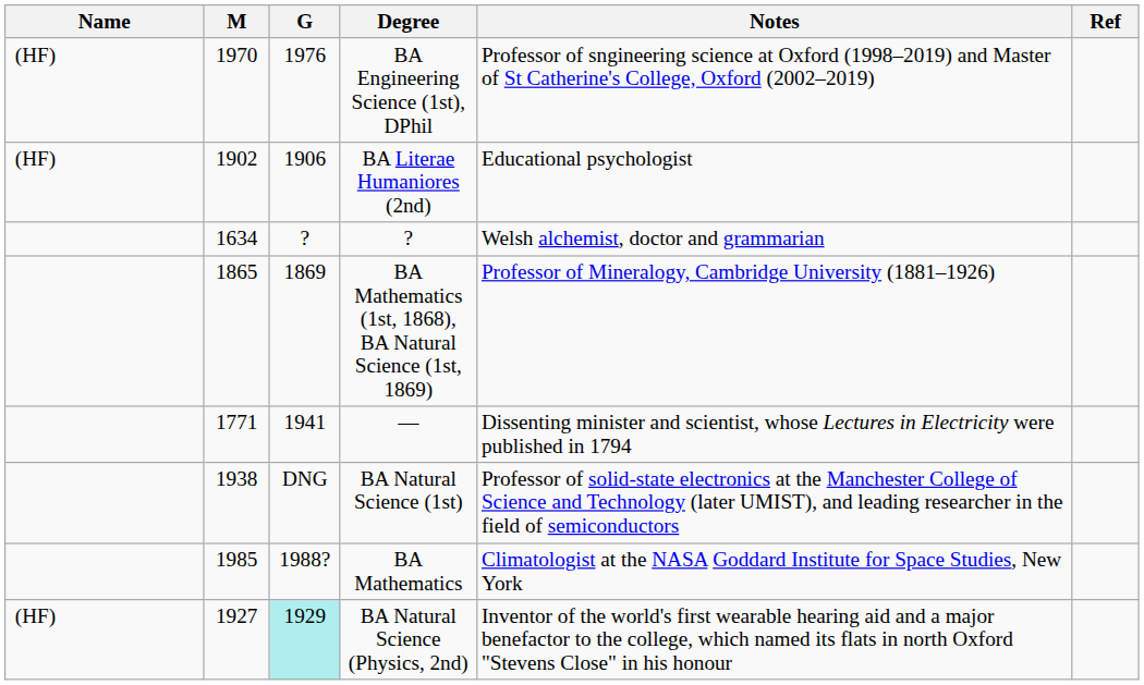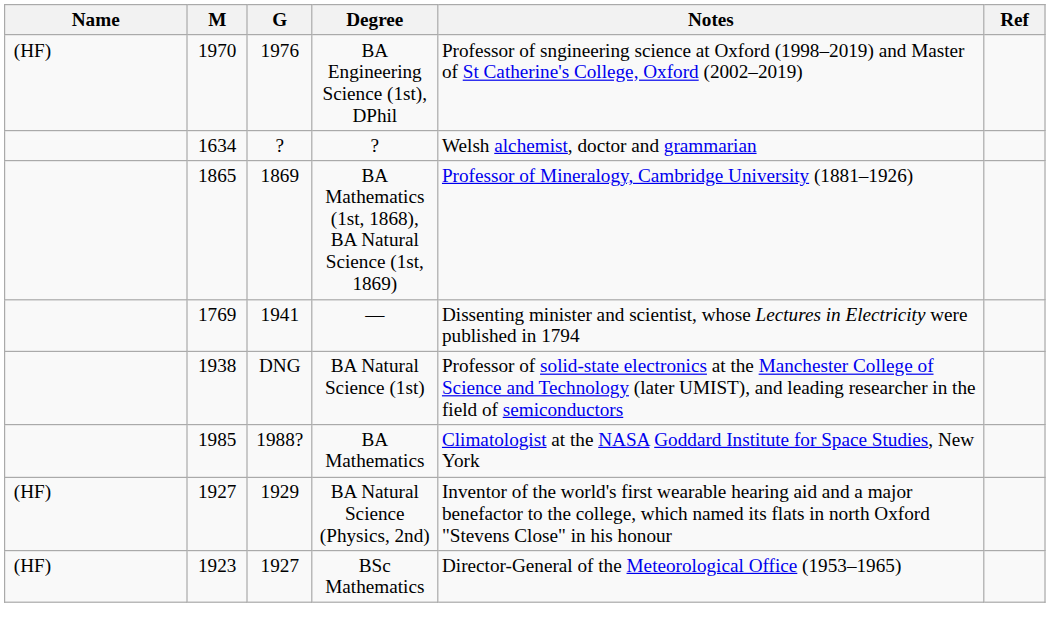 <table class="wikitable sortable">
 <tr>
 <th width="15%">Name</th>
 <th width="5%">M</th>
 <th width="5%">G</th>
 <th width="10%" class="unsortable">Degree</th>
 <th width="45%" class="unsortable">Notes</th>
 <th width="5%" class="unsortable">Ref</th>
 </tr>
 <tr valign="top">
 <td> (HF)</td>
 <td align="center">1970</td>
 <td align="center">1976</td>
 <td align="center">BA Engineering Science (1st), DPhil</td>
 <td>Professor of sngineering science at Oxford (1998–2019) and Master of <a href='#'>St Catherine's College, Oxford</a> (2002–2019)</td>
 <td align="center"></td>
-</tr>
-<tr valign="top">
-<td> (HF)</td>
-<td align="center">1902</td>
-<td align="center">1906</td>
-<td align="center">BA <a href='#'>Literae Humaniores</a> (2nd)</td>
-<td>Educational psychologist</td>
-<td align="center"><br></td>
 </tr>
 <tr valign="top">
 <td></td>
 <td align="center">1634</td>
 <td align="center">?</td>
 <td align="center">?</td>
 <td>Welsh <a href='#'>alchemist</a>, doctor and <a href='#'>grammarian</a></td>
 <td align="center"></td>
 </tr>
 <tr valign="top">
 <td></td>
 <td align="center">1865</td>
 <td align="center">1869</td>
 <td align="center">BA Mathematics (1st, 1868), BA Natural Science (1st, 1869)</td>
 <td><a href='#'>Professor of Mineralogy, Cambridge University</a> (1881–1926)</td>
 <td align="center"></td>
 </tr>
 <tr valign="top">
 <td></td>
-<td align="center">1771</td>
+<td align="center">1769</td>
 <td align="center">1941</td>
 <td align="center">—</td>
 <td>Dissenting minister and scientist, whose <em>Lectures in Electricity</em> were published in 1794</td>
 <td align="center"></td>
 </tr>
 <tr valign="top">
 <td></td>
 <td align="center">1938</td>
 <td align="center">DNG</td>
 <td align="center">BA Natural Science (1st)</td>
 <td>Professor of <a href='#'>solid-state electronics</a> at the <a href='#'>Manchester College of Science and Technology</a> (later UMIST), and leading researcher in the field of <a href='#'>semiconductors</a></td>
 <td align="center"></td>
 </tr>
 <tr valign="top">
 <td></td>
 <td align="center">1985</td>
 <td align="center"><span>1988</span>?</td>
 <td align="center">BA Mathematics</td>
 <td><a href='#'>Climatologist</a> at the <a href='#'>NASA</a> <a href='#'>Goddard Institute for Space Studies</a>, New York</td>
 <td align="center"></td>
 </tr>
 <tr valign="top">
 <td> (HF)</td>
 <td align="center">1927</td>
-<td align="center" style="background: paleturquoise;">1929</td>
+<td align="center">1929</td>
 <td align="center">BA Natural Science (Physics, 2nd)</td>
 <td>Inventor of the world's first wearable hearing aid and a major benefactor to the college, which named its flats in north Oxford "Stevens Close" in his honour</td>
 <td align="center"></td>
 </tr>
+<tr valign="top">
+<td> (HF)</td>
+<td align="center">1923</td>
+<td align="center">1927</td>
+<td align="center">BSc Mathematics</td>
+<td>Director-General of the <a href='#'>Meteorological Office</a> (1953–1965)</td>
+<td align="center"></td>
+</tr>
 </table>
